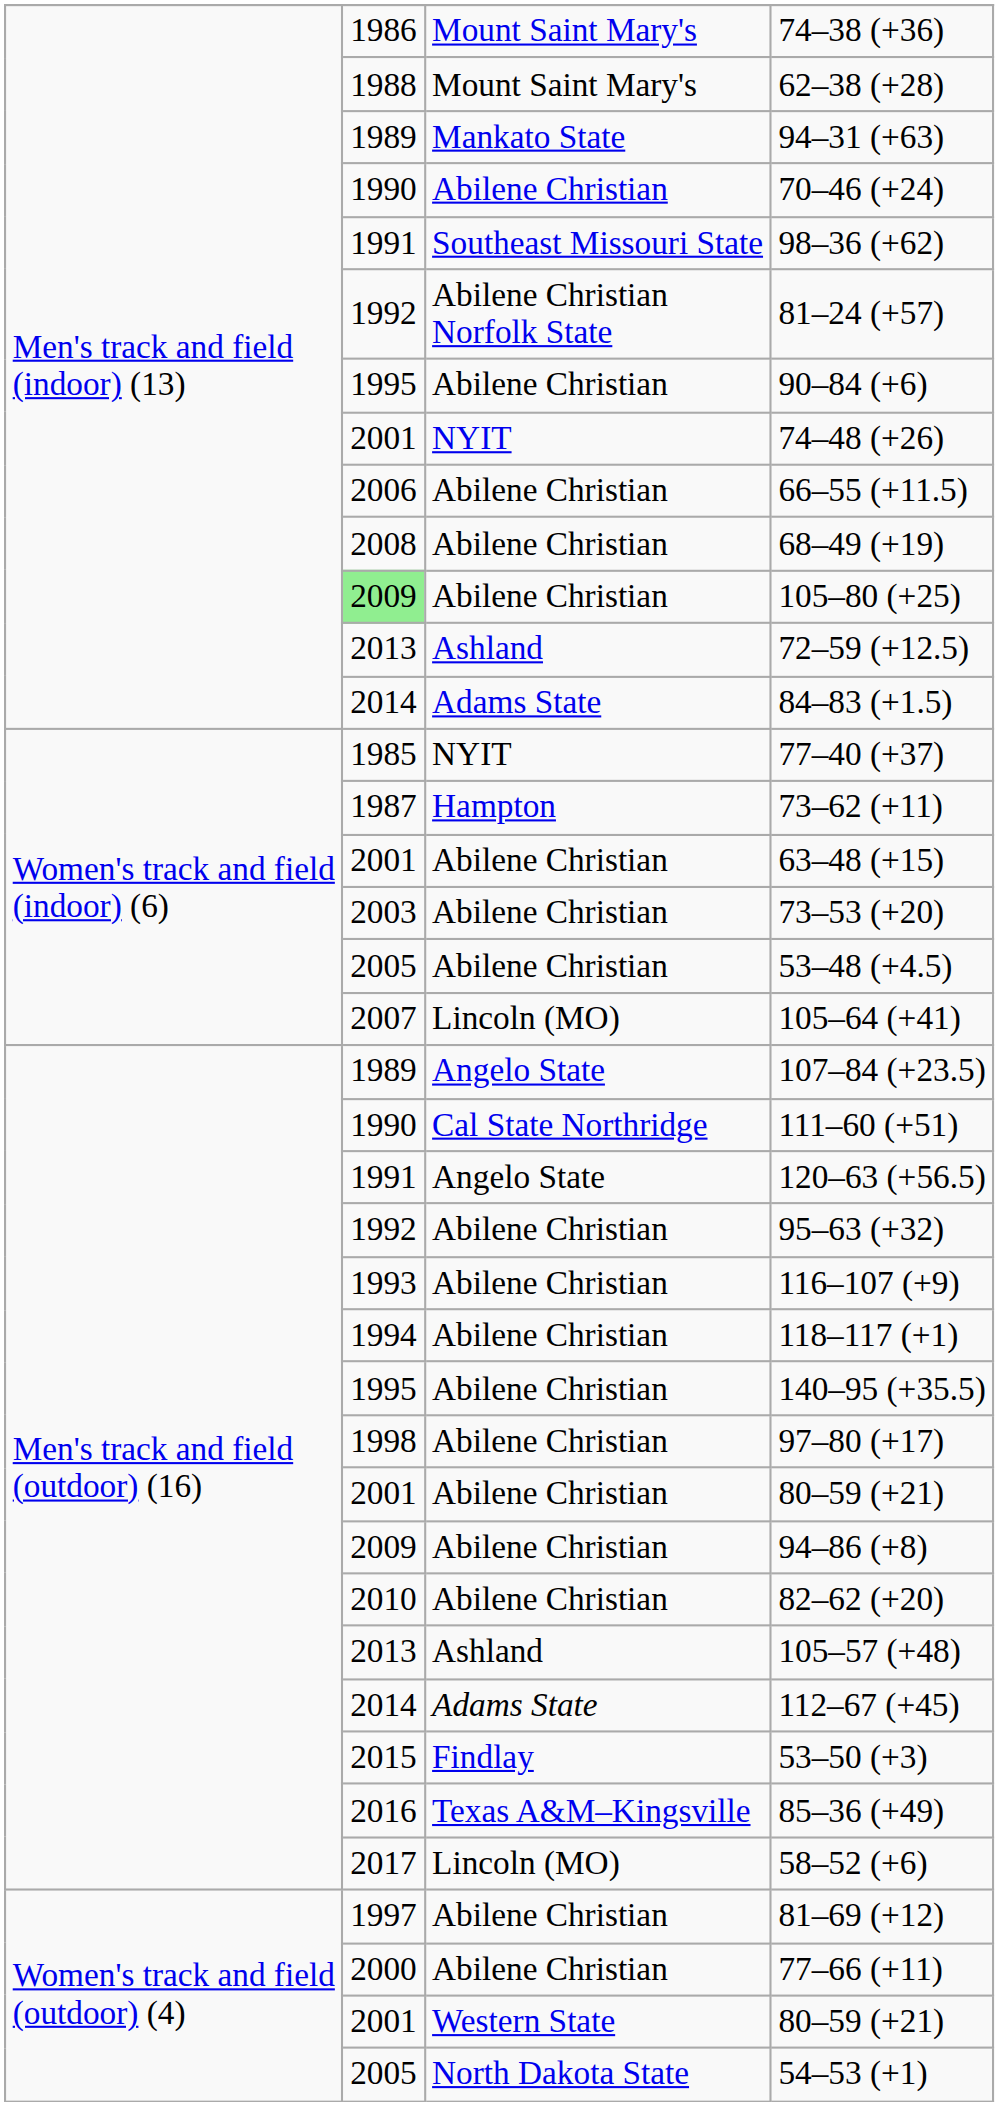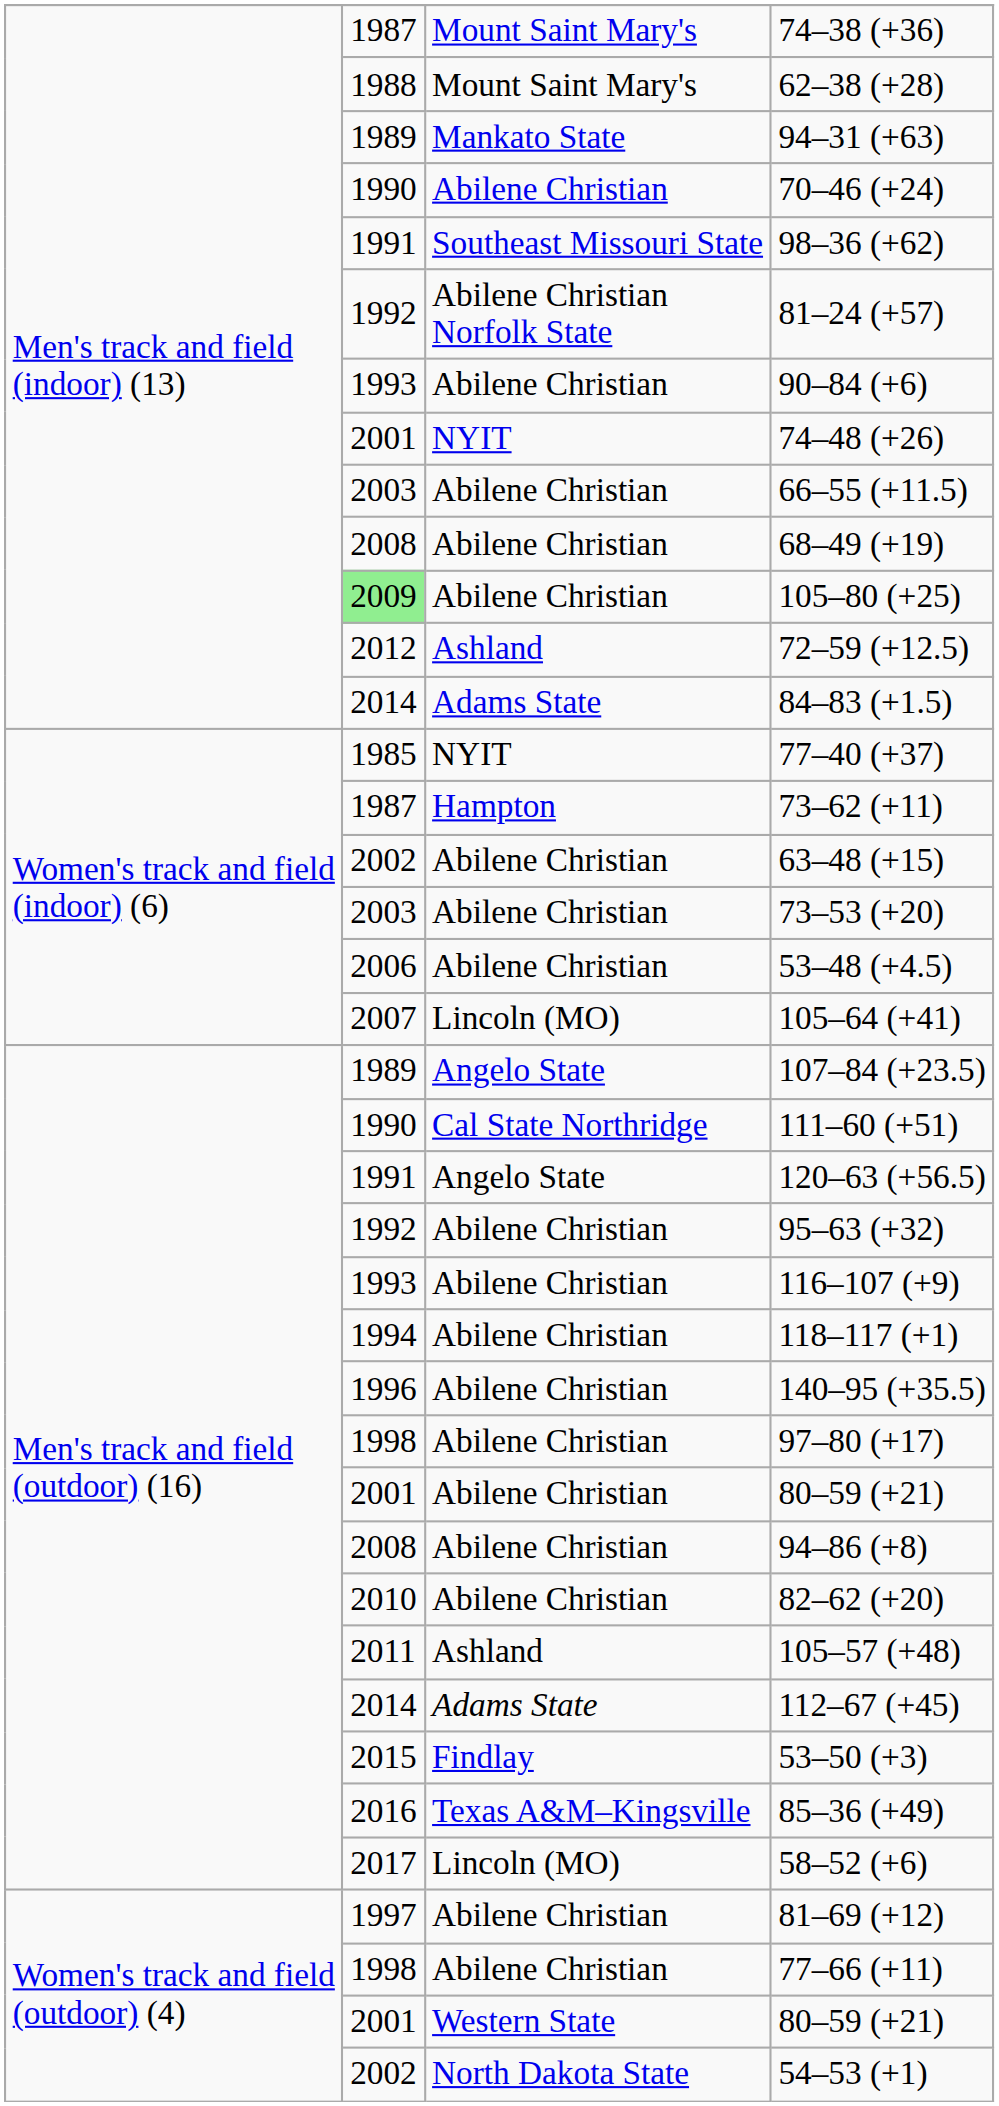 <table class="wikitable" style="text-align: ">
 <tr>
 </tr>
 <tr>
 <td rowspan="13"><a href='#'>Men's track and field<br>(indoor)</a> (13)</td>
-<td>1986</td>
+<td>1987</td>
 <td><a href='#'>Mount Saint Mary's</a></td>
 <td>74–38 (+36)</td>
 </tr>
 <tr>
 <td>1988</td>
 <td>Mount Saint Mary's</td>
 <td>62–38 (+28)</td>
 </tr>
 <tr>
 <td>1989</td>
 <td><a href='#'>Mankato State</a></td>
 <td>94–31 (+63)</td>
 </tr>
 <tr>
 <td>1990</td>
 <td><a href='#'>Abilene Christian</a></td>
 <td>70–46 (+24)</td>
 </tr>
 <tr>
 <td>1991</td>
 <td><a href='#'>Southeast Missouri State</a></td>
 <td>98–36 (+62)</td>
 </tr>
 <tr>
 <td>1992</td>
 <td>Abilene Christian<br><a href='#'>Norfolk State</a></td>
 <td>81–24 (+57)</td>
 </tr>
 <tr>
-<td>1995</td>
+<td>1993</td>
 <td>Abilene Christian</td>
 <td>90–84 (+6)</td>
 </tr>
 <tr>
 <td>2001</td>
 <td><a href='#'>NYIT</a></td>
 <td>74–48 (+26)</td>
 </tr>
 <tr>
-<td>2006</td>
+<td>2003</td>
 <td>Abilene Christian</td>
 <td>66–55 (+11.5)</td>
 </tr>
 <tr>
 <td>2008</td>
 <td>Abilene Christian</td>
 <td>68–49 (+19)</td>
 </tr>
 <tr>
 <td style="background: lightgreen;">2009</td>
 <td>Abilene Christian</td>
 <td>105–80 (+25)</td>
 </tr>
 <tr>
-<td>2013</td>
+<td>2012</td>
 <td><a href='#'>Ashland</a></td>
 <td>72–59 (+12.5)</td>
 </tr>
 <tr>
 <td>2014</td>
 <td><a href='#'>Adams State</a></td>
 <td>84–83 (+1.5)</td>
 </tr>
 <tr>
 <td rowspan="6"><a href='#'>Women's track and field<br>(indoor)</a> (6)</td>
 <td>1985</td>
 <td>NYIT</td>
 <td>77–40 (+37)</td>
 </tr>
 <tr>
 <td>1987</td>
 <td><a href='#'>Hampton</a></td>
 <td>73–62 (+11)</td>
 </tr>
 <tr>
-<td>2001</td>
+<td>2002</td>
 <td>Abilene Christian</td>
 <td>63–48 (+15)</td>
 </tr>
 <tr>
 <td>2003</td>
 <td>Abilene Christian</td>
 <td>73–53 (+20)</td>
 </tr>
 <tr>
-<td>2005</td>
+<td>2006</td>
 <td>Abilene Christian</td>
 <td>53–48 (+4.5)</td>
 </tr>
 <tr>
 <td>2007</td>
 <td>Lincoln (MO)</td>
 <td>105–64 (+41)</td>
 </tr>
 <tr>
 <td rowspan="16"><a href='#'>Men's track and field<br>(outdoor)</a> (16)</td>
 <td>1989</td>
 <td><a href='#'>Angelo State</a></td>
 <td>107–84 (+23.5)</td>
 </tr>
 <tr>
 <td>1990</td>
 <td><a href='#'>Cal State Northridge</a></td>
 <td>111–60 (+51)</td>
 </tr>
 <tr>
 <td>1991</td>
 <td>Angelo State</td>
 <td>120–63 (+56.5)</td>
 </tr>
 <tr>
 <td>1992</td>
 <td>Abilene Christian</td>
 <td>95–63 (+32)</td>
 </tr>
 <tr>
 <td>1993</td>
 <td>Abilene Christian</td>
 <td>116–107 (+9)</td>
 </tr>
 <tr>
 <td>1994</td>
 <td>Abilene Christian</td>
 <td>118–117 (+1)</td>
 </tr>
 <tr>
-<td>1995</td>
+<td>1996</td>
 <td>Abilene Christian</td>
 <td>140–95 (+35.5)</td>
 </tr>
 <tr>
 <td>1998</td>
 <td>Abilene Christian</td>
 <td>97–80 (+17)</td>
 </tr>
 <tr>
 <td>2001</td>
 <td>Abilene Christian</td>
 <td>80–59 (+21)</td>
 </tr>
 <tr>
-<td>2009</td>
+<td>2008</td>
 <td>Abilene Christian</td>
 <td>94–86 (+8)</td>
 </tr>
 <tr>
 <td>2010</td>
 <td>Abilene Christian</td>
 <td>82–62 (+20)</td>
 </tr>
 <tr>
-<td>2013</td>
+<td>2011</td>
 <td>Ashland</td>
 <td>105–57 (+48)</td>
 </tr>
 <tr>
 <td>2014</td>
 <td><em>Adams State</em></td>
 <td>112–67 (+45)</td>
 </tr>
 <tr>
 <td>2015</td>
 <td><a href='#'>Findlay</a></td>
 <td>53–50 (+3)</td>
 </tr>
 <tr>
 <td>2016</td>
 <td><a href='#'>Texas A&M–Kingsville</a></td>
 <td>85–36 (+49)</td>
 </tr>
 <tr>
 <td>2017</td>
 <td>Lincoln (MO)</td>
 <td>58–52 (+6)</td>
 </tr>
 <tr>
 <td rowspan="4"><a href='#'>Women's track and field<br>(outdoor)</a> (4)</td>
 <td>1997</td>
 <td>Abilene Christian</td>
 <td>81–69 (+12)</td>
 </tr>
 <tr>
-<td>2000</td>
+<td>1998</td>
 <td>Abilene Christian</td>
 <td>77–66 (+11)</td>
 </tr>
 <tr>
 <td>2001</td>
 <td><a href='#'>Western State</a></td>
 <td>80–59 (+21)</td>
 </tr>
 <tr>
-<td>2005</td>
+<td>2002</td>
 <td><a href='#'>North Dakota State</a></td>
 <td>54–53 (+1)</td>
 </tr>
 </table>
